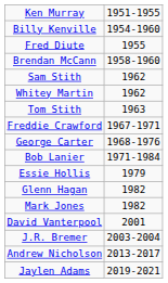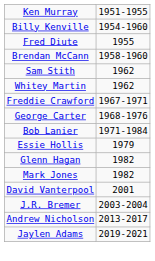 <table class="wikitable" style="text-align:center">
 <tr>
 <td><a href='#'>Ken Murray</a></td>
 <td>1951-1955</td>
 </tr>
 <tr>
 <td><a href='#'>Billy Kenville</a></td>
 <td>1954-1960</td>
 </tr>
 <tr>
 <td><a href='#'>Fred Diute</a></td>
 <td>1955</td>
 </tr>
 <tr>
 <td><a href='#'>Brendan McCann</a></td>
 <td>1958-1960</td>
 </tr>
 <tr>
 <td><a href='#'>Sam Stith</a></td>
 <td>1962</td>
 </tr>
 <tr>
 <td><a href='#'>Whitey Martin</a></td>
 <td>1962</td>
-</tr>
-<tr>
-<td><a href='#'>Tom Stith</a></td>
-<td>1963</td>
 </tr>
 <tr>
 <td><a href='#'>Freddie Crawford</a></td>
 <td>1967-1971</td>
 </tr>
 <tr>
 <td><a href='#'>George Carter</a></td>
 <td>1968-1976</td>
 </tr>
 <tr>
 <td><a href='#'>Bob Lanier</a></td>
 <td>1971-1984</td>
 </tr>
 <tr>
 <td><a href='#'>Essie Hollis</a></td>
 <td>1979</td>
 </tr>
 <tr>
 <td><a href='#'>Glenn Hagan</a></td>
 <td>1982</td>
 </tr>
 <tr>
 <td><a href='#'>Mark Jones</a></td>
 <td>1982</td>
 </tr>
 <tr>
 <td><a href='#'>David Vanterpool</a></td>
 <td>2001</td>
 </tr>
 <tr>
 <td><a href='#'>J.R. Bremer</a></td>
 <td>2003-2004</td>
 </tr>
 <tr>
 <td><a href='#'>Andrew Nicholson</a></td>
 <td>2013-2017</td>
 </tr>
 <tr>
 <td><a href='#'>Jaylen Adams</a></td>
 <td>2019-2021</td>
 </tr>
 </table>
